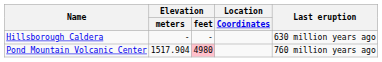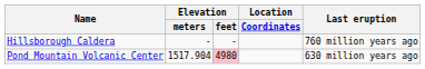 <table class="wikitable sortable">
 <tr>
 <th rowspan="2">Name</th>
 <th colspan ="2">Elevation</th>
 <th>Location</th>
 <th rowspan="2">Last eruption</th>
 </tr>
 <tr>
 <th>meters</th>
 <th>feet</th>
 <th><a href='#'>Coordinates</a></th>
 </tr>
 <tr style="text-align:right;">
 <td style="text-align:left;"><a href='#'>Hillsborough Caldera</a></td>
 <td>-</td>
 <td>-</td>
 <td></td>
-<td>630 million years ago</td>
+<td>760 million years ago</td>
 </tr>
 <tr style="text-align:right;">
 <td style="text-align:left;"><a href='#'>Pond Mountain Volcanic Center</a></td>
 <td>1517.904</td>
 <td style="background: pink;">4980</td>
 <td></td>
-<td>760 million years ago</td>
+<td>630 million years ago</td>
 </tr>
 </table>
